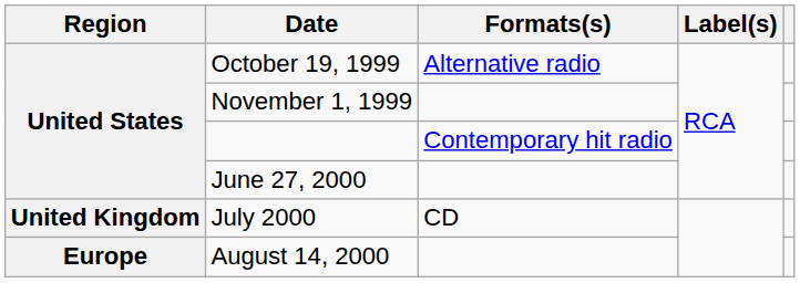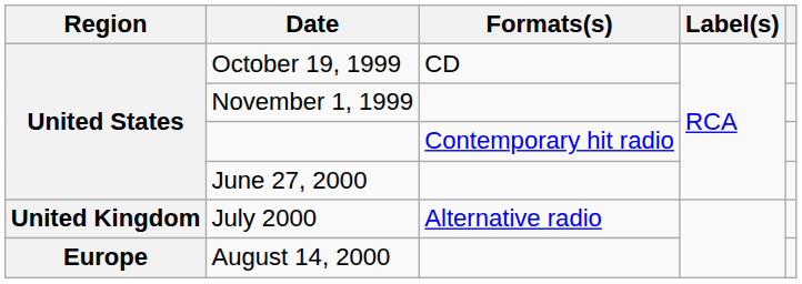 <table class="wikitable plainrowheaders">
 <tr>
 <th scope="col">Region</th>
 <th scope="col">Date</th>
 <th scope="col">Formats(s)</th>
 <th scope="col">Label(s)</th>
 <th scope="col"></th>
 </tr>
 <tr>
 <th scope="row" rowspan="4">United States</th>
 <td>October 19, 1999</td>
-<td><a href='#'>Alternative radio</a></td>
+<td>CD</td>
 <td rowspan="4"><a href='#'>RCA</a></td>
 <td align="center"></td>
 </tr>
 <tr>
 <td>November 1, 1999</td>
 <td></td>
 <td align="center"></td>
 </tr>
 <tr>
 <td></td>
 <td><a href='#'>Contemporary hit radio</a></td>
 <td align="center"></td>
 </tr>
 <tr>
 <td>June 27, 2000</td>
 <td></td>
 <td align="center"></td>
 </tr>
 <tr>
 <th scope="row">United Kingdom</th>
 <td>July 2000</td>
-<td>CD</td>
+<td><a href='#'>Alternative radio</a></td>
 <td rowspan="2"></td>
 <td align="center"></td>
 </tr>
 <tr>
 <th scope="row">Europe</th>
 <td>August 14, 2000</td>
 <td></td>
 <td align="center"></td>
 </tr>
 </table>
